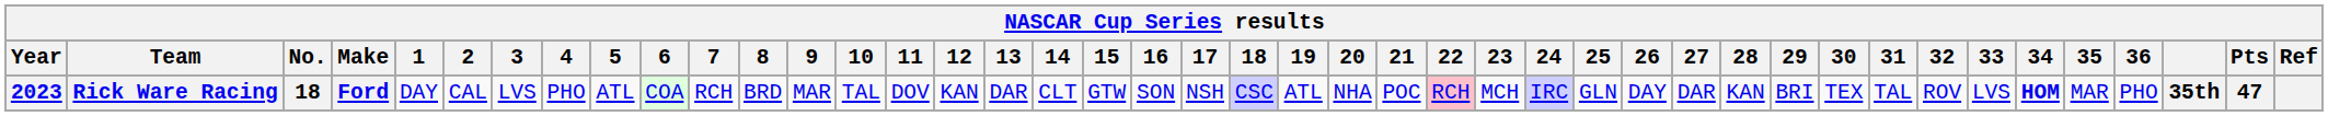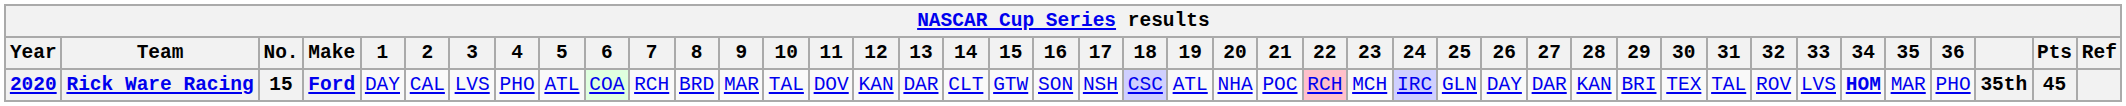 <table class="wikitable" style="text-align:center; font-size:75%">
 <tr>
 <th colspan=43><a href='#'>NASCAR Cup Series</a> results</th>
 </tr>
 <tr>
 <th scope="col">Year</th>
 <th scope="col">Team</th>
 <th scope="col">No.</th>
 <th scope="col">Make</th>
 <th scope="col">1</th>
 <th scope="col">2</th>
 <th scope="col">3</th>
 <th scope="col">4</th>
 <th scope="col">5</th>
 <th scope="col">6</th>
 <th scope="col">7</th>
 <th scope="col">8</th>
 <th scope="col">9</th>
 <th scope="col">10</th>
 <th scope="col">11</th>
 <th scope="col">12</th>
 <th scope="col">13</th>
 <th scope="col">14</th>
 <th scope="col">15</th>
 <th scope="col">16</th>
 <th scope="col">17</th>
 <th scope="col">18</th>
 <th scope="col">19</th>
 <th scope="col">20</th>
 <th scope="col">21</th>
 <th scope="col">22</th>
 <th scope="col">23</th>
 <th scope="col">24</th>
 <th scope="col">25</th>
 <th scope="col">26</th>
 <th scope="col">27</th>
 <th scope="col">28</th>
 <th scope="col">29</th>
 <th scope="col">30</th>
 <th scope="col">31</th>
 <th scope="col">32</th>
 <th scope="col">33</th>
 <th scope="col">34</th>
 <th scope="col">35</th>
 <th scope="col">36</th>
 <th scope="col"></th>
 <th scope="col">Pts</th>
 <th scope="col">Ref</th>
 </tr>
 <tr>
-<th scope="row"><a href='#'>2023</a></th>
+<th scope="row"><a href='#'>2020</a></th>
 <th nowrap><a href='#'>Rick Ware Racing</a></th>
-<th>18</th>
+<th>15</th>
 <th><a href='#'>Ford</a></th>
 <td><a href='#'>DAY</a></td>
 <td><a href='#'>CAL</a></td>
 <td><a href='#'>LVS</a></td>
 <td><a href='#'>PHO</a></td>
 <td><a href='#'>ATL</a></td>
 <td style="background:#DFFFDF;"><a href='#'>COA</a><br></td>
 <td><a href='#'>RCH</a></td>
 <td><a href='#'>BRD</a></td>
 <td><a href='#'>MAR</a></td>
 <td><a href='#'>TAL</a></td>
 <td><a href='#'>DOV</a></td>
 <td><a href='#'>KAN</a></td>
 <td><a href='#'>DAR</a></td>
 <td><a href='#'>CLT</a></td>
 <td><a href='#'>GTW</a></td>
 <td><a href='#'>SON</a></td>
 <td><a href='#'>NSH</a></td>
 <td style="background:#CFCFFF;"><a href='#'>CSC</a><br></td>
 <td><a href='#'>ATL</a></td>
 <td><a href='#'>NHA</a></td>
 <td><a href='#'>POC</a></td>
 <td style="background: pink;"><a href='#'>RCH</a></td>
 <td><a href='#'>MCH</a></td>
 <td style="background:#CFCFFF;"><a href='#'>IRC</a><br></td>
 <td><a href='#'>GLN</a></td>
 <td><a href='#'>DAY</a></td>
 <td><a href='#'>DAR</a></td>
 <td><a href='#'>KAN</a></td>
 <td><a href='#'>BRI</a></td>
 <td><a href='#'>TEX</a></td>
 <td><a href='#'>TAL</a></td>
 <td><a href='#'>ROV</a></td>
 <td><a href='#'>LVS</a></td>
 <td><strong><a href='#'>HOM</a></strong></td>
 <td><a href='#'>MAR</a></td>
 <td><a href='#'>PHO</a></td>
 <th>35th</th>
-<th>47</th>
+<th>45</th>
 <th></th>
 </tr>
 </table>
